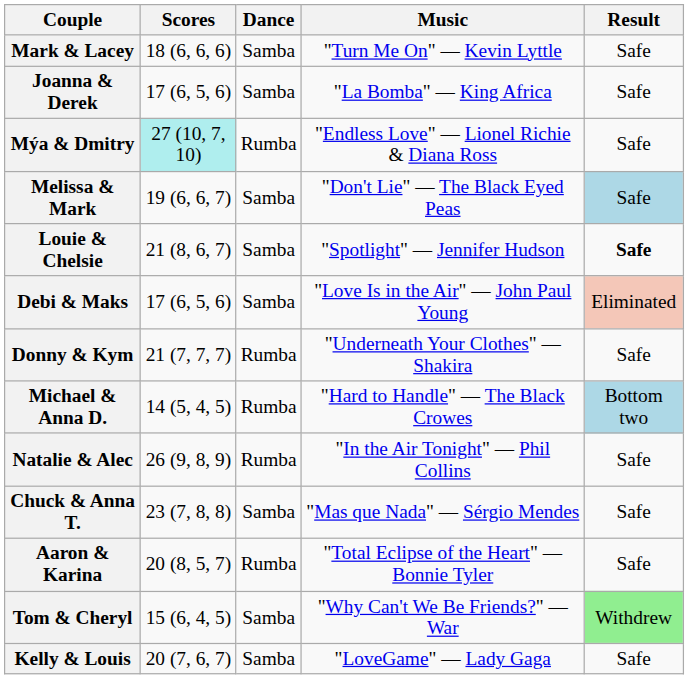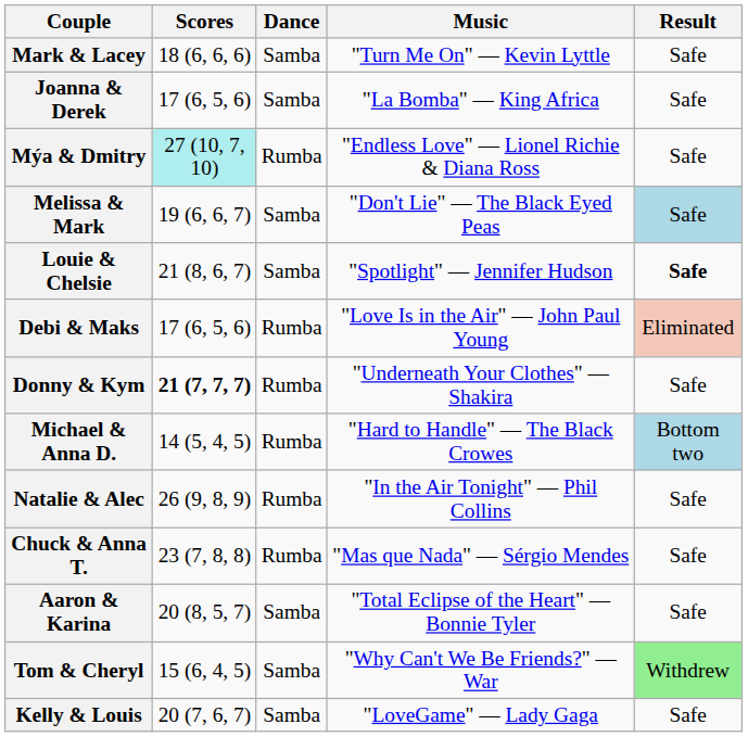 <table class="wikitable sortable" style="text-align:center; width:90%">
 <tr>
 <th scope="col">Couple</th>
 <th scope="col">Scores</th>
 <th scope="col" class="unsortable">Dance</th>
 <th scope="col" class="unsortable">Music</th>
 <th scope="col" class="unsortable">Result</th>
 </tr>
 <tr>
 <th scope="row">Mark & Lacey</th>
 <td>18 (6, 6, 6)</td>
 <td>Samba</td>
 <td>"<a href='#'>Turn Me On</a>" — <a href='#'>Kevin Lyttle</a></td>
 <td>Safe</td>
 </tr>
 <tr>
 <th scope="row">Joanna & Derek</th>
 <td>17 (6, 5, 6)</td>
 <td>Samba</td>
 <td>"<a href='#'>La Bomba</a>" — <a href='#'>King Africa</a></td>
 <td>Safe</td>
 </tr>
 <tr>
 <th scope="row">Mýa & Dmitry</th>
 <td style="background: paleturquoise;">27 (10, 7, 10)</td>
 <td>Rumba</td>
 <td>"<a href='#'>Endless Love</a>" — <a href='#'>Lionel Richie</a> & <a href='#'>Diana Ross</a></td>
 <td>Safe</td>
 </tr>
 <tr>
 <th scope="row">Melissa & Mark</th>
 <td>19 (6, 6, 7)</td>
 <td>Samba</td>
 <td>"<a href='#'>Don't Lie</a>" — <a href='#'>The Black Eyed Peas</a></td>
 <td style="background: lightblue;">Safe</td>
 </tr>
 <tr>
 <th scope="row">Louie & Chelsie</th>
 <td>21 (8, 6, 7)</td>
 <td>Samba</td>
 <td>"<a href='#'>Spotlight</a>" — <a href='#'>Jennifer Hudson</a></td>
 <td><strong>Safe</strong></td>
 </tr>
 <tr>
 <th scope="row">Debi & Maks</th>
 <td>17 (6, 5, 6)</td>
-<td>Samba</td>
+<td>Rumba</td>
 <td>"<a href='#'>Love Is in the Air</a>" — <a href='#'>John Paul Young</a></td>
 <td bgcolor=f4c7b8>Eliminated</td>
 </tr>
 <tr>
 <th scope="row">Donny & Kym</th>
-<td>21 (7, 7, 7)</td>
+<td><strong>21 (7, 7, 7)</strong></td>
 <td>Rumba</td>
 <td>"<a href='#'>Underneath Your Clothes</a>" — <a href='#'>Shakira</a></td>
 <td>Safe</td>
 </tr>
 <tr>
 <th scope="row">Michael & Anna D.</th>
 <td>14 (5, 4, 5)</td>
 <td>Rumba</td>
 <td>"<a href='#'>Hard to Handle</a>" — <a href='#'>The Black Crowes</a></td>
 <td bgcolor=lightblue>Bottom two</td>
 </tr>
 <tr>
 <th scope="row">Natalie & Alec</th>
 <td>26 (9, 8, 9)</td>
 <td>Rumba</td>
 <td>"<a href='#'>In the Air Tonight</a>" — <a href='#'>Phil Collins</a></td>
 <td>Safe</td>
 </tr>
 <tr>
 <th scope="row">Chuck & Anna T.</th>
 <td>23 (7, 8, 8)</td>
-<td>Samba</td>
+<td>Rumba</td>
 <td>"<a href='#'>Mas que Nada</a>" — <a href='#'>Sérgio Mendes</a></td>
 <td>Safe</td>
 </tr>
 <tr>
 <th scope="row">Aaron & Karina</th>
 <td>20 (8, 5, 7)</td>
-<td>Rumba</td>
+<td>Samba</td>
 <td>"<a href='#'>Total Eclipse of the Heart</a>" — <a href='#'>Bonnie Tyler</a></td>
 <td>Safe</td>
 </tr>
 <tr>
 <th scope="row">Tom & Cheryl</th>
 <td>15 (6, 4, 5)</td>
 <td>Samba</td>
 <td>"<a href='#'>Why Can't We Be Friends?</a>" — <a href='#'>War</a></td>
 <td bgcolor=lightgreen>Withdrew</td>
 </tr>
 <tr>
 <th scope="row">Kelly & Louis</th>
 <td>20 (7, 6, 7)</td>
 <td>Samba</td>
 <td>"<a href='#'>LoveGame</a>" — <a href='#'>Lady Gaga</a></td>
 <td>Safe</td>
 </tr>
 </table>
